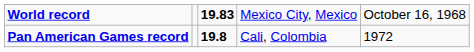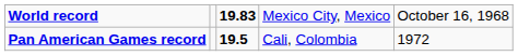 <table class="wikitable">
 <tr>
 <td><strong><a href='#'>World record</a></strong></td>
 <td></td>
 <td><strong>19.83</strong></td>
 <td><a href='#'>Mexico City</a>, <a href='#'>Mexico</a></td>
 <td>October 16, 1968</td>
 </tr>
 <tr>
 <td><strong><a href='#'>Pan American Games record</a></strong></td>
 <td></td>
-<td><strong>19.8</strong></td>
+<td><strong>19.5</strong></td>
 <td><a href='#'>Cali</a>, <a href='#'>Colombia</a></td>
 <td>1972</td>
 </tr>
 </table>
